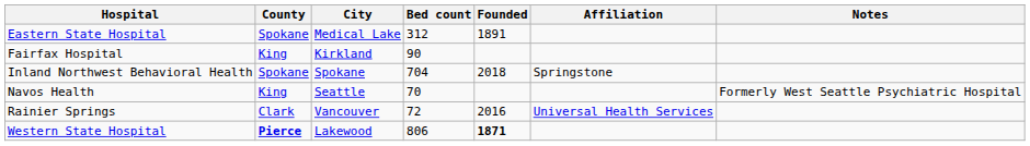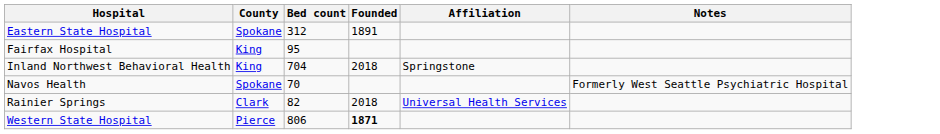 <table class="wikitable sortable" border="1">
 <tr>
 <th>Hospital</th>
 <th>County</th>
-<th>City</th>
 <th>Bed count</th>
 <th>Founded</th>
 <th>Affiliation</th>
 <th>Notes</th>
 </tr>
 <tr>
 <td><a href='#'>Eastern State Hospital</a></td>
 <td><a href='#'>Spokane</a></td>
-<td><a href='#'>Medical Lake</a></td>
 <td>312</td>
 <td>1891</td>
 <td></td>
 <td></td>
 </tr>
 <tr>
 <td>Fairfax Hospital</td>
 <td><a href='#'>King</a></td>
-<td><a href='#'>Kirkland</a></td>
-<td>90</td>
+<td>95</td>
 <td></td>
 <td></td>
 <td></td>
 </tr>
 <tr>
 <td>Inland Northwest Behavioral Health</td>
-<td><a href='#'>Spokane</a></td>
-<td><a href='#'>Spokane</a></td>
+<td><a href='#'>King</a></td>
 <td>704</td>
 <td>2018</td>
 <td>Springstone</td>
 <td></td>
 </tr>
 <tr>
 <td>Navos Health</td>
-<td><a href='#'>King</a></td>
-<td><a href='#'>Seattle</a></td>
+<td><a href='#'>Spokane</a></td>
 <td>70</td>
 <td></td>
 <td></td>
 <td>Formerly West Seattle Psychiatric Hospital</td>
 </tr>
 <tr>
 <td>Rainier Springs</td>
 <td><a href='#'>Clark</a></td>
-<td><a href='#'>Vancouver</a></td>
-<td>72</td>
-<td>2016</td>
+<td>82</td>
+<td>2018</td>
 <td><a href='#'>Universal Health Services</a></td>
 <td></td>
 </tr>
 <tr>
 <td><a href='#'>Western State Hospital</a></td>
-<td><strong><a href='#'>Pierce</a></strong></td>
-<td><a href='#'>Lakewood</a></td>
+<td><a href='#'>Pierce</a></td>
 <td>806</td>
 <td><strong>1871</strong></td>
 <td></td>
 <td></td>
 </tr>
 </table>
